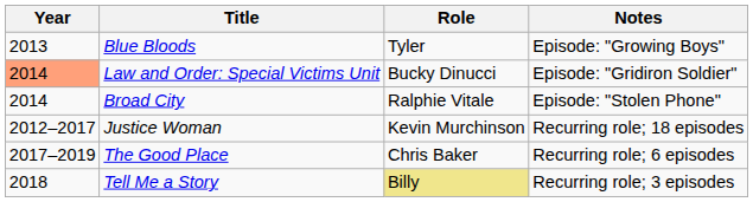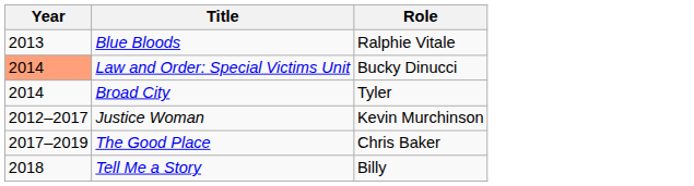 <table class="wikitable">
 <tr>
 <th>Year</th>
 <th>Title</th>
 <th>Role</th>
-<th>Notes</th>
 </tr>
 <tr>
 <td>2013</td>
 <td><em><a href='#'>Blue Bloods</a></em></td>
-<td>Tyler</td>
-<td>Episode: "Growing Boys"</td>
+<td>Ralphie Vitale</td>
 </tr>
 <tr>
 <td style="background: lightsalmon;">2014</td>
 <td><em><a href='#'>Law and Order: Special Victims Unit</a></em></td>
 <td>Bucky Dinucci</td>
-<td>Episode: "Gridiron Soldier"</td>
 </tr>
 <tr>
 <td>2014</td>
 <td><em><a href='#'>Broad City</a></em></td>
-<td>Ralphie Vitale</td>
-<td>Episode: "Stolen Phone"</td>
+<td>Tyler</td>
 </tr>
 <tr>
 <td>2012–2017</td>
 <td><em>Justice Woman</em></td>
 <td>Kevin Murchinson</td>
-<td>Recurring role; 18 episodes</td>
 </tr>
 <tr>
 <td>2017–2019</td>
 <td><em><a href='#'>The Good Place</a></em></td>
 <td>Chris Baker</td>
-<td>Recurring role; 6 episodes</td>
 </tr>
 <tr>
 <td>2018</td>
 <td><em><a href='#'>Tell Me a Story</a></em></td>
-<td style="background: khaki;">Billy</td>
-<td>Recurring role; 3 episodes</td>
+<td>Billy</td>
 </tr>
 </table>
